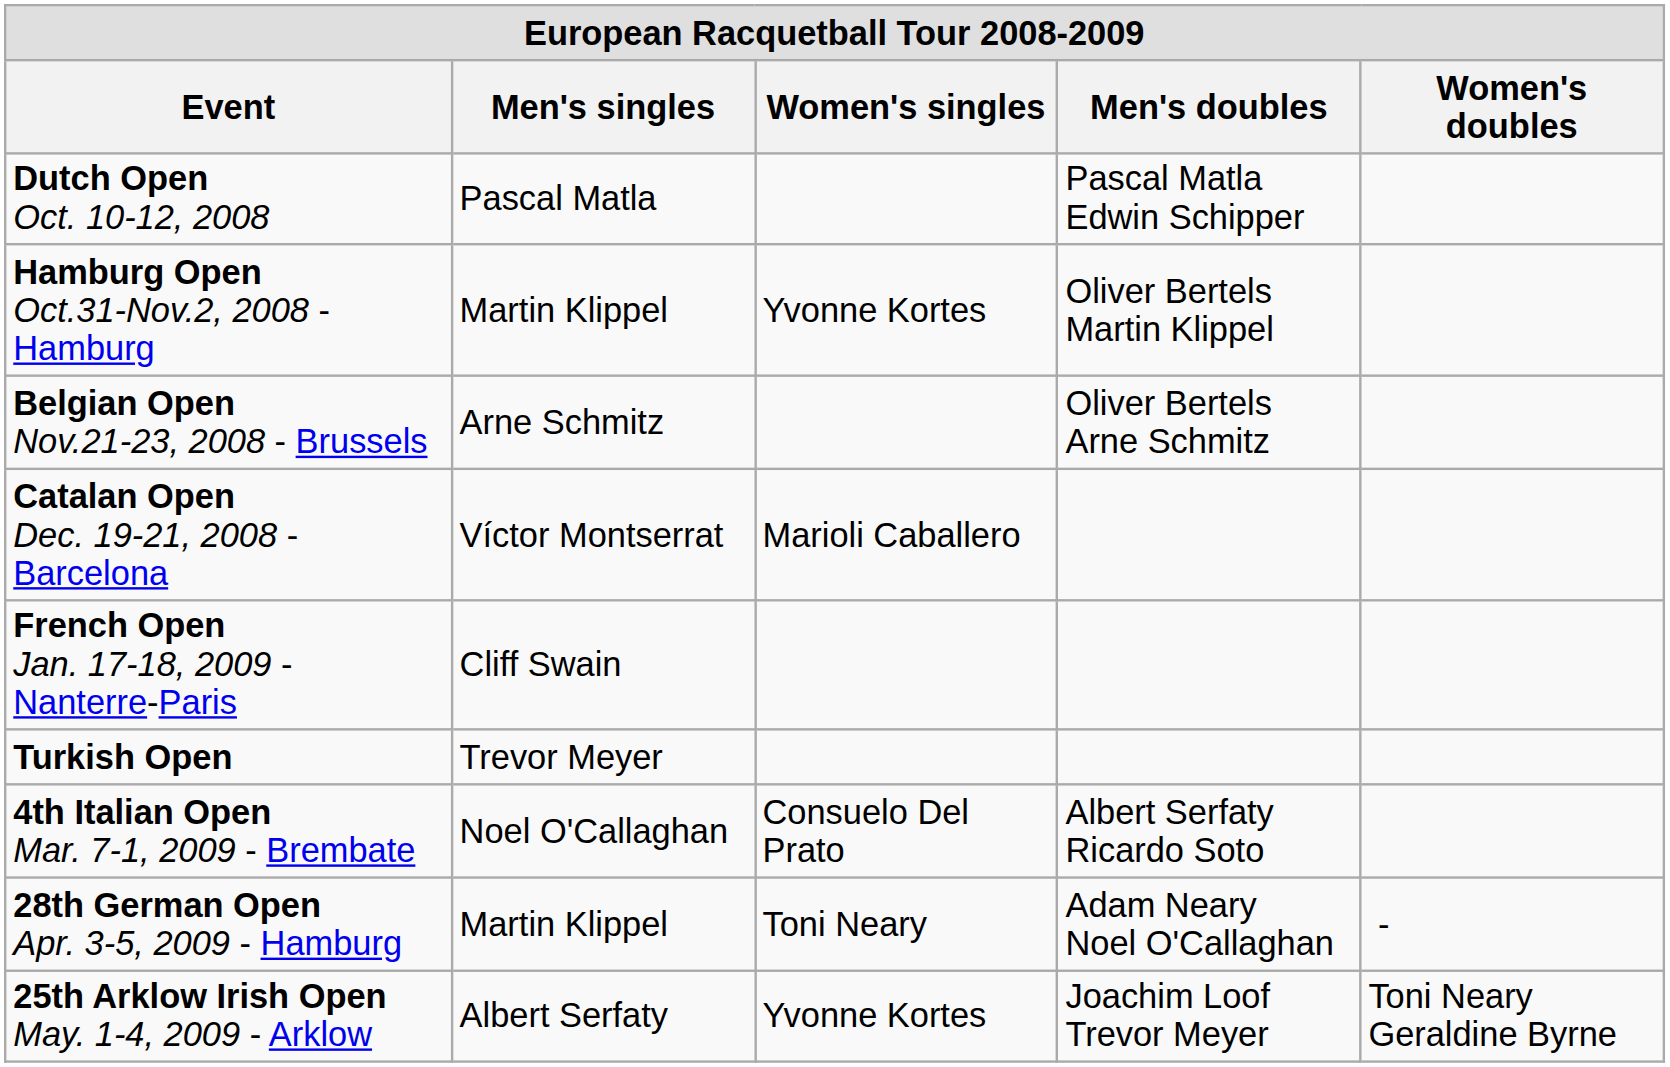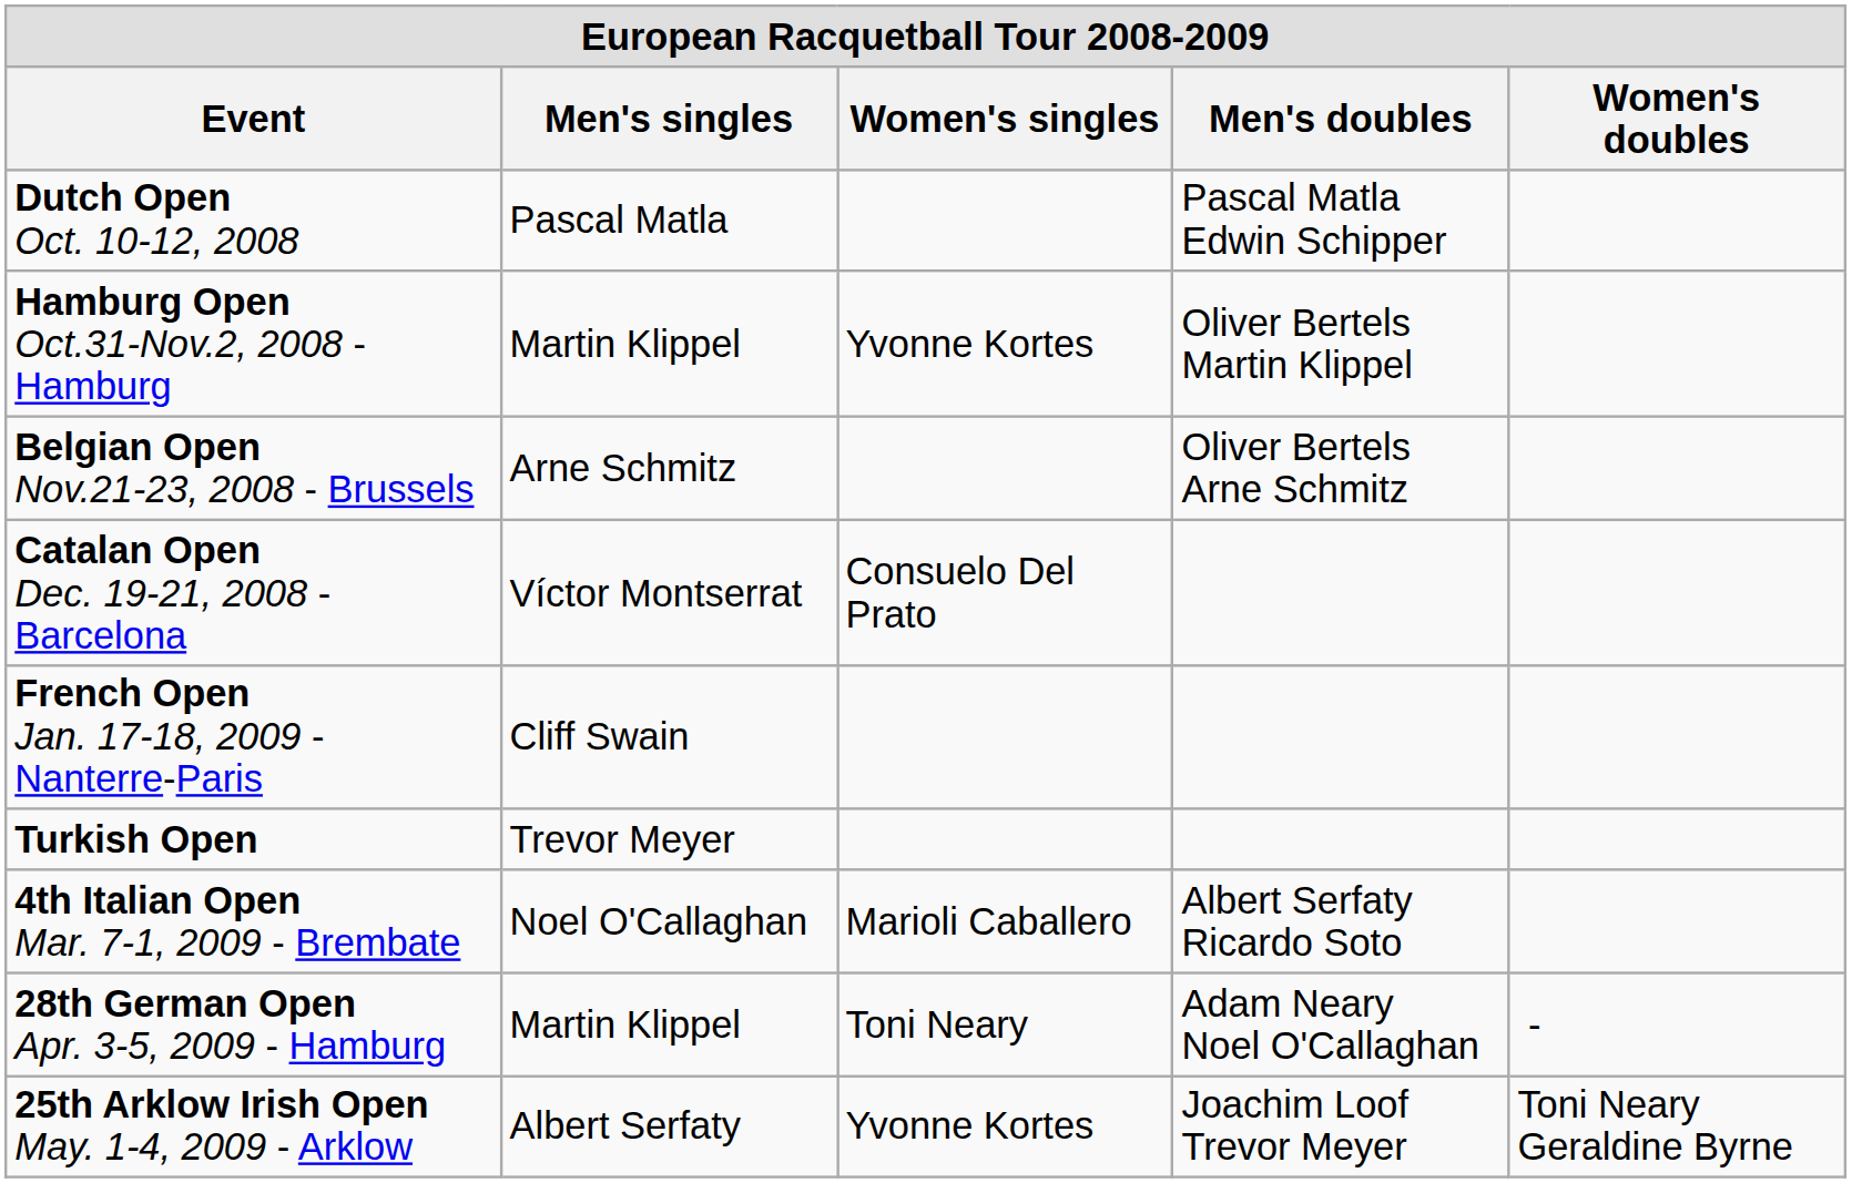 <table class="wikitable" style="font-size: 90%;">
 <tr align=left style="background:#dfdfdf;">
 <td colspan=6 align="center"><strong>European Racquetball Tour 2008-2009</strong></td>
 </tr>
 <tr>
 <th width=180>Event</th>
 <th width=120>Men's singles</th>
 <th width=120>Women's singles</th>
 <th width=120>Men's doubles</th>
 <th width=120>Women's doubles</th>
 </tr>
 <tr>
 <td> <strong>Dutch Open</strong><br><em>Oct. 10-12, 2008</em></td>
 <td> Pascal Matla</td>
 <td></td>
 <td> Pascal Matla <br>  Edwin Schipper</td>
 <td></td>
 </tr>
 <tr>
 <td> <strong>Hamburg Open</strong> <br> <em>Oct.31-Nov.2, 2008</em> - <a href='#'>Hamburg</a></td>
 <td> Martin Klippel</td>
 <td> Yvonne Kortes</td>
 <td> Oliver Bertels <br> Martin Klippel</td>
 <td></td>
 </tr>
 <tr>
 <td> <strong>Belgian Open</strong> <br> <em>Nov.21-23, 2008</em> - <a href='#'>Brussels</a></td>
 <td> Arne Schmitz</td>
 <td></td>
 <td> Oliver Bertels <br> Arne Schmitz</td>
 <td></td>
 </tr>
 <tr>
 <td> <strong>Catalan Open</strong> <br> <em>Dec. 19-21, 2008</em> - <a href='#'>Barcelona</a></td>
 <td> Víctor Montserrat</td>
-<td> Marioli Caballero</td>
+<td> Consuelo Del Prato</td>
 <td></td>
 <td></td>
 </tr>
 <tr>
 <td> <strong>French Open</strong> <br> <em>Jan. 17-18, 2009</em> - <a href='#'>Nanterre</a>-<a href='#'>Paris</a></td>
 <td> Cliff Swain</td>
 <td></td>
 <td></td>
 <td></td>
 </tr>
 <tr>
 <td> <strong>Turkish Open</strong> <br></td>
 <td> Trevor Meyer</td>
 <td></td>
 <td></td>
 <td></td>
 </tr>
 <tr>
 <td> <strong>4th Italian Open</strong> <br> <em>Mar. 7-1, 2009</em> - <a href='#'>Brembate</a></td>
 <td> Noel O'Callaghan</td>
-<td> Consuelo Del Prato</td>
+<td> Marioli Caballero</td>
 <td> Albert Serfaty<br> Ricardo Soto</td>
 <td></td>
 </tr>
 <tr>
 <td> <strong>28th German Open</strong> <br> <em>Apr. 3-5, 2009</em> - <a href='#'>Hamburg</a></td>
 <td> Martin Klippel</td>
 <td> Toni Neary</td>
 <td> Adam Neary <br> Noel O'Callaghan</td>
 <td> -</td>
 </tr>
 <tr>
 <td> <strong>25th Arklow Irish Open</strong> <br> <em>May. 1-4, 2009</em> - <a href='#'>Arklow</a></td>
 <td> Albert Serfaty</td>
 <td> Yvonne Kortes</td>
 <td> Joachim Loof <br> Trevor Meyer</td>
 <td> Toni Neary <br> Geraldine Byrne</td>
 </tr>
 </table>
